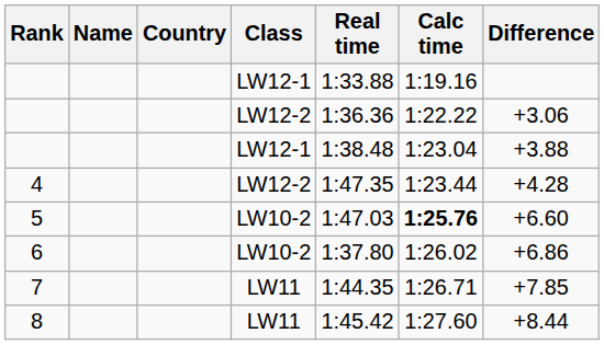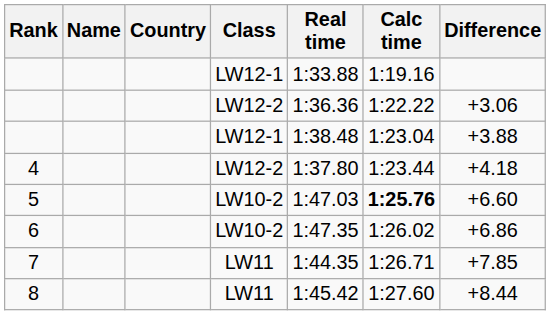 <table class="wikitable sortable" style="text-align:center">
 <tr>
 <th>Rank</th>
 <th>Name</th>
 <th>Country</th>
 <th>Class</th>
 <th>Real<br>time</th>
 <th>Calc<br>time</th>
 <th Class="unsortable">Difference</th>
 </tr>
 <tr>
 <td></td>
 <td align=left></td>
 <td align=left></td>
 <td>LW12-1</td>
 <td>1:33.88</td>
 <td>1:19.16</td>
 <td></td>
 </tr>
 <tr>
 <td></td>
 <td align=left></td>
 <td align=left></td>
 <td>LW12-2</td>
 <td>1:36.36</td>
 <td>1:22.22</td>
 <td>+3.06</td>
 </tr>
 <tr>
 <td></td>
 <td align=left></td>
 <td align=left></td>
 <td>LW12-1</td>
 <td>1:38.48</td>
 <td>1:23.04</td>
 <td>+3.88</td>
 </tr>
 <tr>
 <td>4</td>
 <td align=left></td>
 <td align=left></td>
 <td>LW12-2</td>
-<td>1:47.35</td>
+<td>1:37.80</td>
 <td>1:23.44</td>
-<td>+4.28</td>
+<td>+4.18</td>
 </tr>
 <tr>
 <td>5</td>
 <td align=left></td>
 <td align=left></td>
 <td>LW10-2</td>
 <td>1:47.03</td>
 <td><strong>1:25.76</strong></td>
 <td>+6.60</td>
 </tr>
 <tr>
 <td>6</td>
 <td align=left></td>
 <td align=left></td>
 <td>LW10-2</td>
-<td>1:37.80</td>
+<td>1:47.35</td>
 <td>1:26.02</td>
 <td>+6.86</td>
 </tr>
 <tr>
 <td>7</td>
 <td align=left></td>
 <td align=left></td>
 <td>LW11</td>
 <td>1:44.35</td>
 <td>1:26.71</td>
 <td>+7.85</td>
 </tr>
 <tr>
 <td>8</td>
 <td align=left></td>
 <td align=left></td>
 <td>LW11</td>
 <td>1:45.42</td>
 <td>1:27.60</td>
 <td>+8.44</td>
 </tr>
 </table>
